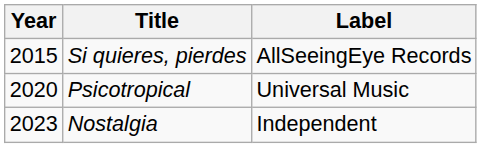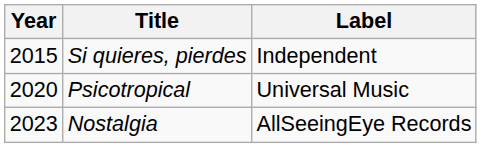 <table class="wikitable">
 <tr>
 <th>Year</th>
 <th>Title</th>
 <th>Label</th>
 </tr>
 <tr>
 <td>2015</td>
 <td><em>Si quieres, pierdes</em></td>
-<td>AllSeeingEye Records</td>
+<td>Independent</td>
 </tr>
 <tr>
 <td>2020</td>
 <td><em>Psicotropical</em></td>
 <td>Universal Music</td>
 </tr>
 <tr>
 <td>2023</td>
 <td><em>Nostalgia</em></td>
-<td>Independent</td>
+<td>AllSeeingEye Records</td>
 </tr>
 </table>
